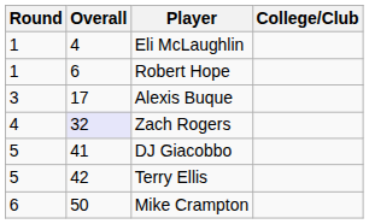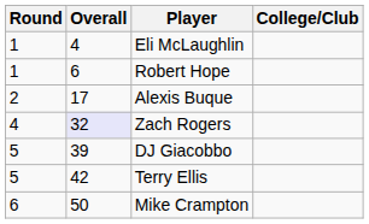 <table class="wikitable">
 <tr>
 <th>Round</th>
 <th>Overall</th>
 <th>Player</th>
 <th>College/Club</th>
 </tr>
 <tr>
 <td>1</td>
 <td>4</td>
 <td>Eli McLaughlin</td>
 <td></td>
 </tr>
 <tr>
 <td>1</td>
 <td>6</td>
 <td>Robert Hope</td>
 <td></td>
 </tr>
 <tr>
-<td>3</td>
+<td>2</td>
 <td>17</td>
 <td>Alexis Buque</td>
 <td></td>
 </tr>
 <tr>
 <td>4</td>
 <td style="background: lavender;">32</td>
 <td>Zach Rogers</td>
 <td></td>
 </tr>
 <tr>
 <td>5</td>
-<td>41</td>
+<td>39</td>
 <td>DJ Giacobbo</td>
 <td></td>
 </tr>
 <tr>
 <td>5</td>
 <td>42</td>
 <td>Terry Ellis</td>
 <td></td>
 </tr>
 <tr>
 <td>6</td>
 <td>50</td>
 <td>Mike Crampton</td>
 <td></td>
 </tr>
 </table>
